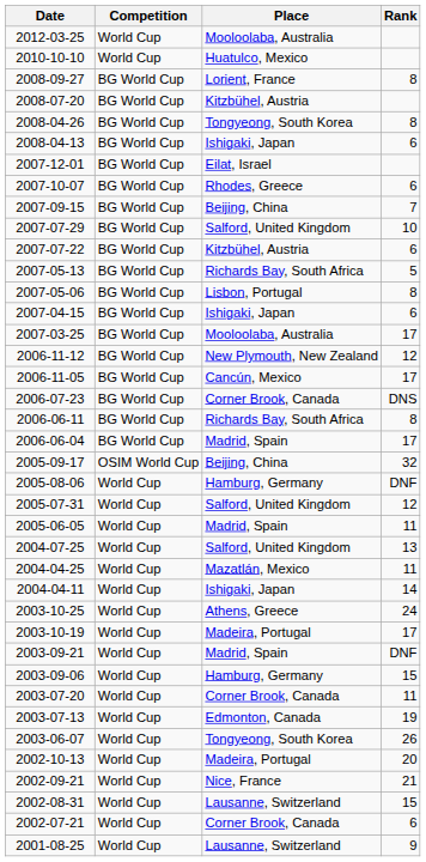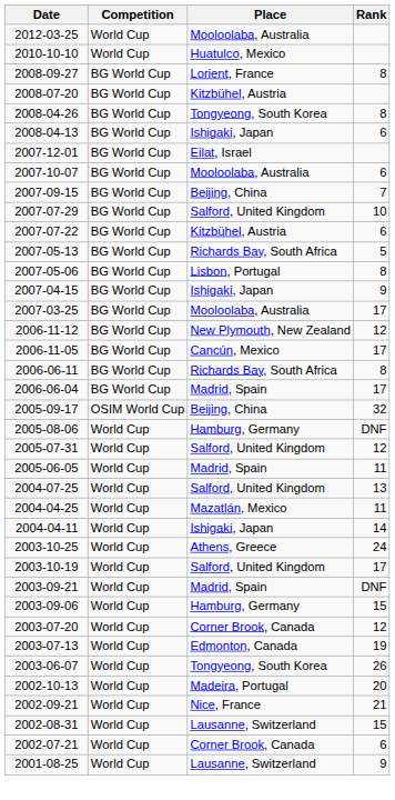 <table class="wikitable">
 <tr>
 <th>Date</th>
 <th>Competition</th>
 <th>Place</th>
 <th>Rank</th>
 </tr>
 <tr>
 <td style="text-align:right">  2012-03-25  </td>
 <td>World Cup</td>
 <td><a href='#'>Mooloolaba</a>, Australia</td>
 <td style="text-align:right"></td>
 </tr>
 <tr>
 <td style="text-align:right">  2010-10-10  </td>
 <td>World Cup</td>
 <td><a href='#'>Huatulco</a>, Mexico</td>
 <td style="text-align:right"></td>
 </tr>
 <tr>
 <td style="text-align:right">  2008-09-27  </td>
 <td>BG World Cup</td>
 <td><a href='#'>Lorient</a>, France</td>
 <td style="text-align:right">8</td>
 </tr>
 <tr>
 <td style="text-align:right">  2008-07-20  </td>
 <td>BG World Cup</td>
 <td><a href='#'>Kitzbühel</a>, Austria</td>
 <td style="text-align:right"></td>
 </tr>
 <tr>
 <td style="text-align:right">  2008-04-26  </td>
 <td>BG World Cup</td>
 <td><a href='#'>Tongyeong</a>, South Korea</td>
 <td style="text-align:right">8</td>
 </tr>
 <tr>
 <td style="text-align:right">  2008-04-13  </td>
 <td>BG World Cup</td>
 <td><a href='#'>Ishigaki</a>, Japan</td>
 <td style="text-align:right">6</td>
 </tr>
 <tr>
 <td style="text-align:right">  2007-12-01  </td>
 <td>BG World Cup</td>
 <td><a href='#'>Eilat</a>, Israel</td>
 <td style="text-align:right"></td>
 </tr>
 <tr>
 <td style="text-align:right">  2007-10-07  </td>
 <td>BG World Cup</td>
-<td><a href='#'>Rhodes</a>, Greece</td>
+<td><a href='#'>Mooloolaba</a>, Australia</td>
 <td style="text-align:right">6</td>
 </tr>
 <tr>
 <td style="text-align:right">  2007-09-15  </td>
 <td>BG World Cup</td>
 <td><a href='#'>Beijing</a>, China</td>
 <td style="text-align:right">7</td>
 </tr>
 <tr>
 <td style="text-align:right">  2007-07-29  </td>
 <td>BG World Cup</td>
 <td><a href='#'>Salford</a>, United Kingdom</td>
 <td style="text-align:right">10</td>
 </tr>
 <tr>
 <td style="text-align:right">  2007-07-22  </td>
 <td>BG World Cup</td>
 <td><a href='#'>Kitzbühel</a>, Austria</td>
 <td style="text-align:right">6</td>
 </tr>
 <tr>
 <td style="text-align:right">  2007-05-13  </td>
 <td>BG World Cup</td>
 <td><a href='#'>Richards Bay</a>, South Africa</td>
 <td style="text-align:right">5</td>
 </tr>
 <tr>
 <td style="text-align:right">  2007-05-06  </td>
 <td>BG World Cup</td>
 <td><a href='#'>Lisbon</a>, Portugal</td>
 <td style="text-align:right">8</td>
 </tr>
 <tr>
 <td style="text-align:right">  2007-04-15  </td>
 <td>BG World Cup</td>
 <td><a href='#'>Ishigaki</a>, Japan</td>
-<td style="text-align:right">6</td>
+<td style="text-align:right">9</td>
 </tr>
 <tr>
 <td style="text-align:right">  2007-03-25  </td>
 <td>BG World Cup</td>
 <td><a href='#'>Mooloolaba</a>, Australia</td>
 <td style="text-align:right">17</td>
 </tr>
 <tr>
 <td style="text-align:right">  2006-11-12  </td>
 <td>BG World Cup</td>
 <td><a href='#'>New Plymouth</a>, New Zealand</td>
 <td style="text-align:right">12</td>
 </tr>
 <tr>
 <td style="text-align:right">  2006-11-05  </td>
 <td>BG World Cup</td>
 <td><a href='#'>Cancún</a>, Mexico</td>
 <td style="text-align:right">17</td>
-</tr>
-<tr>
-<td style="text-align:right">  2006-07-23  </td>
-<td>BG World Cup</td>
-<td><a href='#'>Corner Brook</a>, Canada</td>
-<td style="text-align:right">DNS</td>
 </tr>
 <tr>
 <td style="text-align:right">  2006-06-11  </td>
 <td>BG World Cup</td>
 <td><a href='#'>Richards Bay</a>, South Africa</td>
 <td style="text-align:right">8</td>
 </tr>
 <tr>
 <td style="text-align:right">  2006-06-04  </td>
 <td>BG World Cup</td>
 <td><a href='#'>Madrid</a>, Spain</td>
 <td style="text-align:right">17</td>
 </tr>
 <tr>
 <td style="text-align:right">  2005-09-17  </td>
 <td>OSIM World Cup</td>
 <td><a href='#'>Beijing</a>, China</td>
 <td style="text-align:right">32</td>
 </tr>
 <tr>
 <td style="text-align:right">  2005-08-06  </td>
 <td>World Cup</td>
 <td><a href='#'>Hamburg</a>, Germany</td>
 <td style="text-align:right">DNF</td>
 </tr>
 <tr>
 <td style="text-align:right">  2005-07-31  </td>
 <td>World Cup</td>
 <td><a href='#'>Salford</a>, United Kingdom</td>
 <td style="text-align:right">12</td>
 </tr>
 <tr>
 <td style="text-align:right">  2005-06-05  </td>
 <td>World Cup</td>
 <td><a href='#'>Madrid</a>, Spain</td>
 <td style="text-align:right">11</td>
 </tr>
 <tr>
 <td style="text-align:right">  2004-07-25  </td>
 <td>World Cup</td>
 <td><a href='#'>Salford</a>, United Kingdom</td>
 <td style="text-align:right">13</td>
 </tr>
 <tr>
 <td style="text-align:right">  2004-04-25  </td>
 <td>World Cup</td>
 <td><a href='#'>Mazatlán</a>, Mexico</td>
 <td style="text-align:right">11</td>
 </tr>
 <tr>
 <td style="text-align:right">  2004-04-11  </td>
 <td>World Cup</td>
 <td><a href='#'>Ishigaki</a>, Japan</td>
 <td style="text-align:right">14</td>
 </tr>
 <tr>
 <td style="text-align:right">  2003-10-25  </td>
 <td>World Cup</td>
 <td><a href='#'>Athens</a>, Greece</td>
 <td style="text-align:right">24</td>
 </tr>
 <tr>
 <td style="text-align:right">  2003-10-19  </td>
 <td>World Cup</td>
-<td><a href='#'>Madeira</a>, Portugal</td>
+<td><a href='#'>Salford</a>, United Kingdom</td>
 <td style="text-align:right">17</td>
 </tr>
 <tr>
 <td style="text-align:right">  2003-09-21  </td>
 <td>World Cup</td>
 <td><a href='#'>Madrid</a>, Spain</td>
 <td style="text-align:right">DNF</td>
 </tr>
 <tr>
 <td style="text-align:right">  2003-09-06  </td>
 <td>World Cup</td>
 <td><a href='#'>Hamburg</a>, Germany</td>
 <td style="text-align:right">15</td>
 </tr>
 <tr>
 <td style="text-align:right">  2003-07-20  </td>
 <td>World Cup</td>
 <td><a href='#'>Corner Brook</a>, Canada</td>
-<td style="text-align:right">11</td>
+<td style="text-align:right">12</td>
 </tr>
 <tr>
 <td style="text-align:right">  2003-07-13  </td>
 <td>World Cup</td>
 <td><a href='#'>Edmonton</a>, Canada</td>
 <td style="text-align:right">19</td>
 </tr>
 <tr>
 <td style="text-align:right">  2003-06-07  </td>
 <td>World Cup</td>
 <td><a href='#'>Tongyeong</a>, South Korea</td>
 <td style="text-align:right">26</td>
 </tr>
 <tr>
 <td style="text-align:right">  2002-10-13  </td>
 <td>World Cup</td>
 <td><a href='#'>Madeira</a>, Portugal</td>
 <td style="text-align:right">20</td>
 </tr>
 <tr>
 <td style="text-align:right">  2002-09-21  </td>
 <td>World Cup</td>
 <td><a href='#'>Nice</a>, France</td>
 <td style="text-align:right">21</td>
 </tr>
 <tr>
 <td style="text-align:right">  2002-08-31  </td>
 <td>World Cup</td>
 <td><a href='#'>Lausanne</a>, Switzerland</td>
 <td style="text-align:right">15</td>
 </tr>
 <tr>
 <td style="text-align:right">  2002-07-21  </td>
 <td>World Cup</td>
 <td><a href='#'>Corner Brook</a>, Canada</td>
 <td style="text-align:right">6</td>
 </tr>
 <tr>
 <td style="text-align:right">  2001-08-25  </td>
 <td>World Cup</td>
 <td><a href='#'>Lausanne</a>, Switzerland</td>
 <td style="text-align:right">9</td>
 </tr>
 </table>
